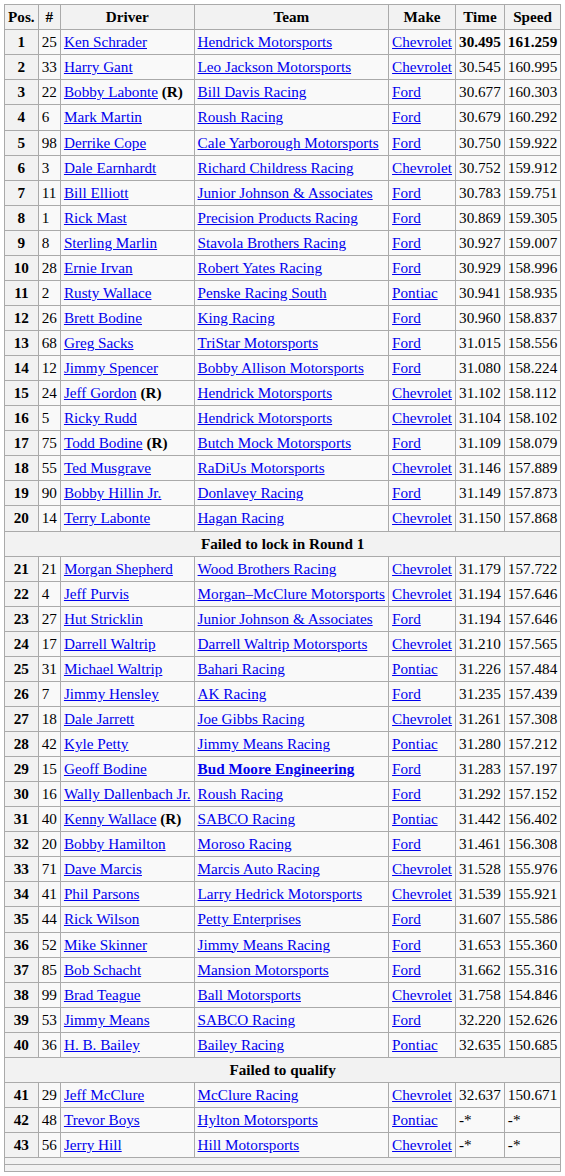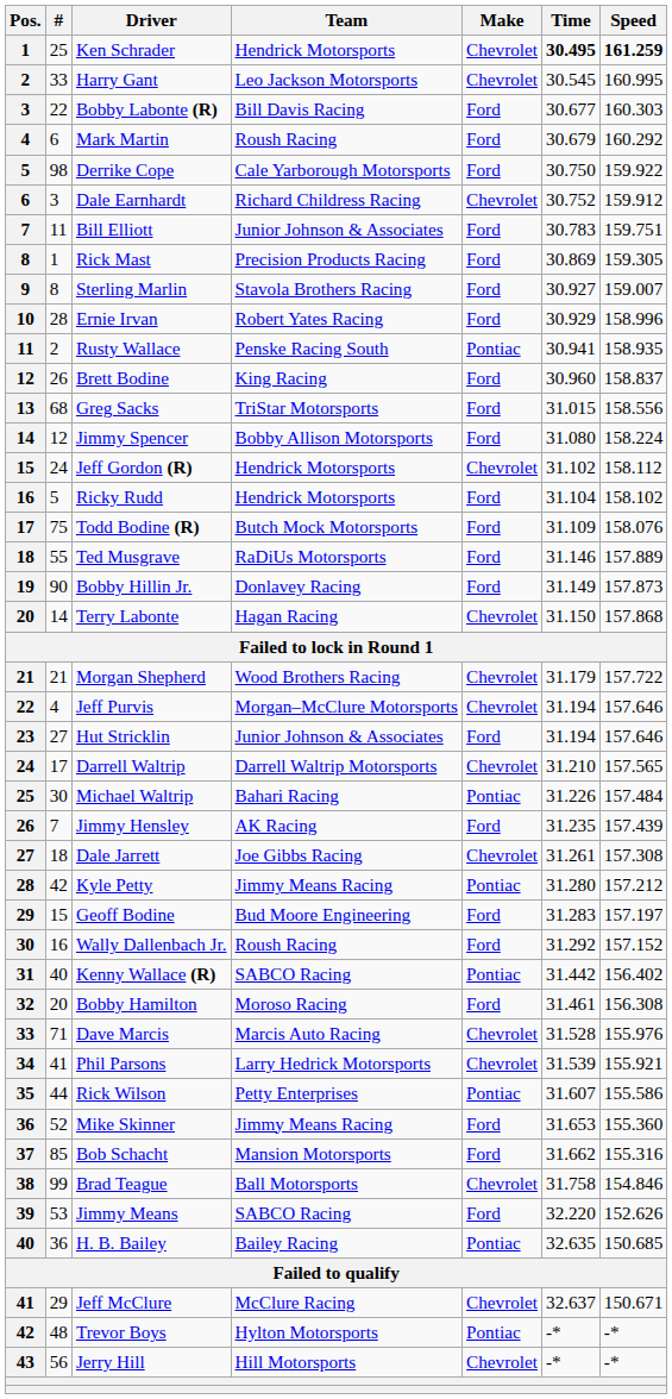 <table class="wikitable" style="font-size:95%">
 <tr>
 <th>Pos.</th>
 <th>#</th>
 <th>Driver</th>
 <th>Team</th>
 <th>Make</th>
 <th>Time</th>
 <th>Speed</th>
 </tr>
 <tr>
 <th>1</th>
 <td>25</td>
 <td><a href='#'>Ken Schrader</a></td>
 <td><a href='#'>Hendrick Motorsports</a></td>
 <td><a href='#'>Chevrolet</a></td>
 <td><strong>30.495</strong></td>
 <td><strong>161.259</strong></td>
 </tr>
 <tr>
 <th>2</th>
 <td>33</td>
 <td><a href='#'>Harry Gant</a></td>
 <td><a href='#'>Leo Jackson Motorsports</a></td>
 <td><a href='#'>Chevrolet</a></td>
 <td>30.545</td>
 <td>160.995</td>
 </tr>
 <tr>
 <th>3</th>
 <td>22</td>
 <td><a href='#'>Bobby Labonte</a> <strong>(R)</strong></td>
 <td><a href='#'>Bill Davis Racing</a></td>
 <td><a href='#'>Ford</a></td>
 <td>30.677</td>
 <td>160.303</td>
 </tr>
 <tr>
 <th>4</th>
 <td>6</td>
 <td><a href='#'>Mark Martin</a></td>
 <td><a href='#'>Roush Racing</a></td>
 <td><a href='#'>Ford</a></td>
 <td>30.679</td>
 <td>160.292</td>
 </tr>
 <tr>
 <th>5</th>
 <td>98</td>
 <td><a href='#'>Derrike Cope</a></td>
 <td><a href='#'>Cale Yarborough Motorsports</a></td>
 <td><a href='#'>Ford</a></td>
 <td>30.750</td>
 <td>159.922</td>
 </tr>
 <tr>
 <th>6</th>
 <td>3</td>
 <td><a href='#'>Dale Earnhardt</a></td>
 <td><a href='#'>Richard Childress Racing</a></td>
 <td><a href='#'>Chevrolet</a></td>
 <td>30.752</td>
 <td>159.912</td>
 </tr>
 <tr>
 <th>7</th>
 <td>11</td>
 <td><a href='#'>Bill Elliott</a></td>
 <td><a href='#'>Junior Johnson & Associates</a></td>
 <td><a href='#'>Ford</a></td>
 <td>30.783</td>
 <td>159.751</td>
 </tr>
 <tr>
 <th>8</th>
 <td>1</td>
 <td><a href='#'>Rick Mast</a></td>
 <td><a href='#'>Precision Products Racing</a></td>
 <td><a href='#'>Ford</a></td>
 <td>30.869</td>
 <td>159.305</td>
 </tr>
 <tr>
 <th>9</th>
 <td>8</td>
 <td><a href='#'>Sterling Marlin</a></td>
 <td><a href='#'>Stavola Brothers Racing</a></td>
 <td><a href='#'>Ford</a></td>
 <td>30.927</td>
 <td>159.007</td>
 </tr>
 <tr>
 <th>10</th>
 <td>28</td>
 <td><a href='#'>Ernie Irvan</a></td>
 <td><a href='#'>Robert Yates Racing</a></td>
 <td><a href='#'>Ford</a></td>
 <td>30.929</td>
 <td>158.996</td>
 </tr>
 <tr>
 <th>11</th>
 <td>2</td>
 <td><a href='#'>Rusty Wallace</a></td>
 <td><a href='#'>Penske Racing South</a></td>
 <td><a href='#'>Pontiac</a></td>
 <td>30.941</td>
 <td>158.935</td>
 </tr>
 <tr>
 <th>12</th>
 <td>26</td>
 <td><a href='#'>Brett Bodine</a></td>
 <td><a href='#'>King Racing</a></td>
 <td><a href='#'>Ford</a></td>
 <td>30.960</td>
 <td>158.837</td>
 </tr>
 <tr>
 <th>13</th>
 <td>68</td>
 <td><a href='#'>Greg Sacks</a></td>
 <td><a href='#'>TriStar Motorsports</a></td>
 <td><a href='#'>Ford</a></td>
 <td>31.015</td>
 <td>158.556</td>
 </tr>
 <tr>
 <th>14</th>
 <td>12</td>
 <td><a href='#'>Jimmy Spencer</a></td>
 <td><a href='#'>Bobby Allison Motorsports</a></td>
 <td><a href='#'>Ford</a></td>
 <td>31.080</td>
 <td>158.224</td>
 </tr>
 <tr>
 <th>15</th>
 <td>24</td>
 <td><a href='#'>Jeff Gordon</a> <strong>(R)</strong></td>
 <td><a href='#'>Hendrick Motorsports</a></td>
 <td><a href='#'>Chevrolet</a></td>
 <td>31.102</td>
 <td>158.112</td>
 </tr>
 <tr>
 <th>16</th>
 <td>5</td>
 <td><a href='#'>Ricky Rudd</a></td>
 <td><a href='#'>Hendrick Motorsports</a></td>
-<td><a href='#'>Chevrolet</a></td>
+<td><a href='#'>Ford</a></td>
 <td>31.104</td>
 <td>158.102</td>
 </tr>
 <tr>
 <th>17</th>
 <td>75</td>
 <td><a href='#'>Todd Bodine</a> <strong>(R)</strong></td>
 <td><a href='#'>Butch Mock Motorsports</a></td>
 <td><a href='#'>Ford</a></td>
 <td>31.109</td>
-<td>158.079</td>
+<td>158.076</td>
 </tr>
 <tr>
 <th>18</th>
 <td>55</td>
 <td><a href='#'>Ted Musgrave</a></td>
 <td><a href='#'>RaDiUs Motorsports</a></td>
-<td><a href='#'>Chevrolet</a></td>
+<td><a href='#'>Ford</a></td>
 <td>31.146</td>
 <td>157.889</td>
 </tr>
 <tr>
 <th>19</th>
 <td>90</td>
 <td><a href='#'>Bobby Hillin Jr.</a></td>
 <td><a href='#'>Donlavey Racing</a></td>
 <td><a href='#'>Ford</a></td>
 <td>31.149</td>
 <td>157.873</td>
 </tr>
 <tr>
 <th>20</th>
 <td>14</td>
 <td><a href='#'>Terry Labonte</a></td>
 <td><a href='#'>Hagan Racing</a></td>
 <td><a href='#'>Chevrolet</a></td>
 <td>31.150</td>
 <td>157.868</td>
 </tr>
 <tr>
 <th colspan="7">Failed to lock in Round 1</th>
 </tr>
 <tr>
 <th>21</th>
 <td>21</td>
 <td><a href='#'>Morgan Shepherd</a></td>
 <td><a href='#'>Wood Brothers Racing</a></td>
 <td><a href='#'>Chevrolet</a></td>
 <td>31.179</td>
 <td>157.722</td>
 </tr>
 <tr>
 <th>22</th>
 <td>4</td>
 <td><a href='#'>Jeff Purvis</a></td>
 <td><a href='#'>Morgan–McClure Motorsports</a></td>
 <td><a href='#'>Chevrolet</a></td>
 <td>31.194</td>
 <td>157.646</td>
 </tr>
 <tr>
 <th>23</th>
 <td>27</td>
 <td><a href='#'>Hut Stricklin</a></td>
 <td><a href='#'>Junior Johnson & Associates</a></td>
 <td><a href='#'>Ford</a></td>
 <td>31.194</td>
 <td>157.646</td>
 </tr>
 <tr>
 <th>24</th>
 <td>17</td>
 <td><a href='#'>Darrell Waltrip</a></td>
 <td><a href='#'>Darrell Waltrip Motorsports</a></td>
 <td><a href='#'>Chevrolet</a></td>
 <td>31.210</td>
 <td>157.565</td>
 </tr>
 <tr>
 <th>25</th>
-<td>31</td>
+<td>30</td>
 <td><a href='#'>Michael Waltrip</a></td>
 <td><a href='#'>Bahari Racing</a></td>
 <td><a href='#'>Pontiac</a></td>
 <td>31.226</td>
 <td>157.484</td>
 </tr>
 <tr>
 <th>26</th>
 <td>7</td>
 <td><a href='#'>Jimmy Hensley</a></td>
 <td><a href='#'>AK Racing</a></td>
 <td><a href='#'>Ford</a></td>
 <td>31.235</td>
 <td>157.439</td>
 </tr>
 <tr>
 <th>27</th>
 <td>18</td>
 <td><a href='#'>Dale Jarrett</a></td>
 <td><a href='#'>Joe Gibbs Racing</a></td>
 <td><a href='#'>Chevrolet</a></td>
 <td>31.261</td>
 <td>157.308</td>
 </tr>
 <tr>
 <th>28</th>
 <td>42</td>
 <td><a href='#'>Kyle Petty</a></td>
 <td><a href='#'>Jimmy Means Racing</a></td>
 <td><a href='#'>Pontiac</a></td>
 <td>31.280</td>
 <td>157.212</td>
 </tr>
 <tr>
 <th>29</th>
 <td>15</td>
 <td><a href='#'>Geoff Bodine</a></td>
-<td><strong><a href='#'>Bud Moore Engineering</a></strong></td>
+<td><a href='#'>Bud Moore Engineering</a></td>
 <td><a href='#'>Ford</a></td>
 <td>31.283</td>
 <td>157.197</td>
 </tr>
 <tr>
 <th>30</th>
 <td>16</td>
 <td><a href='#'>Wally Dallenbach Jr.</a></td>
 <td><a href='#'>Roush Racing</a></td>
 <td><a href='#'>Ford</a></td>
 <td>31.292</td>
 <td>157.152</td>
 </tr>
 <tr>
 <th>31</th>
 <td>40</td>
 <td><a href='#'>Kenny Wallace</a> <strong>(R)</strong></td>
 <td><a href='#'>SABCO Racing</a></td>
 <td><a href='#'>Pontiac</a></td>
 <td>31.442</td>
 <td>156.402</td>
 </tr>
 <tr>
 <th>32</th>
 <td>20</td>
 <td><a href='#'>Bobby Hamilton</a></td>
 <td><a href='#'>Moroso Racing</a></td>
 <td><a href='#'>Ford</a></td>
 <td>31.461</td>
 <td>156.308</td>
 </tr>
 <tr>
 <th>33</th>
 <td>71</td>
 <td><a href='#'>Dave Marcis</a></td>
 <td><a href='#'>Marcis Auto Racing</a></td>
 <td><a href='#'>Chevrolet</a></td>
 <td>31.528</td>
 <td>155.976</td>
 </tr>
 <tr>
 <th>34</th>
 <td>41</td>
 <td><a href='#'>Phil Parsons</a></td>
 <td><a href='#'>Larry Hedrick Motorsports</a></td>
 <td><a href='#'>Chevrolet</a></td>
 <td>31.539</td>
 <td>155.921</td>
 </tr>
 <tr>
 <th>35</th>
 <td>44</td>
 <td><a href='#'>Rick Wilson</a></td>
 <td><a href='#'>Petty Enterprises</a></td>
-<td><a href='#'>Ford</a></td>
+<td><a href='#'>Pontiac</a></td>
 <td>31.607</td>
 <td>155.586</td>
 </tr>
 <tr>
 <th>36</th>
 <td>52</td>
 <td><a href='#'>Mike Skinner</a></td>
 <td><a href='#'>Jimmy Means Racing</a></td>
 <td><a href='#'>Ford</a></td>
 <td>31.653</td>
 <td>155.360</td>
 </tr>
 <tr>
 <th>37</th>
 <td>85</td>
 <td><a href='#'>Bob Schacht</a></td>
 <td><a href='#'>Mansion Motorsports</a></td>
 <td><a href='#'>Ford</a></td>
 <td>31.662</td>
 <td>155.316</td>
 </tr>
 <tr>
 <th>38</th>
 <td>99</td>
 <td><a href='#'>Brad Teague</a></td>
 <td><a href='#'>Ball Motorsports</a></td>
 <td><a href='#'>Chevrolet</a></td>
 <td>31.758</td>
 <td>154.846</td>
 </tr>
 <tr>
 <th>39</th>
 <td>53</td>
 <td><a href='#'>Jimmy Means</a></td>
 <td><a href='#'>SABCO Racing</a></td>
 <td><a href='#'>Ford</a></td>
 <td>32.220</td>
 <td>152.626</td>
 </tr>
 <tr>
 <th>40</th>
 <td>36</td>
 <td><a href='#'>H. B. Bailey</a></td>
 <td><a href='#'>Bailey Racing</a></td>
 <td><a href='#'>Pontiac</a></td>
 <td>32.635</td>
 <td>150.685</td>
 </tr>
 <tr>
 <th colspan="7">Failed to qualify</th>
 </tr>
 <tr>
 <th>41</th>
 <td>29</td>
 <td><a href='#'>Jeff McClure</a></td>
 <td><a href='#'>McClure Racing</a></td>
 <td><a href='#'>Chevrolet</a></td>
 <td>32.637</td>
 <td>150.671</td>
 </tr>
 <tr>
 <th>42</th>
 <td>48</td>
 <td><a href='#'>Trevor Boys</a></td>
 <td><a href='#'>Hylton Motorsports</a></td>
 <td><a href='#'>Pontiac</a></td>
 <td>-*</td>
 <td>-*</td>
 </tr>
 <tr>
 <th>43</th>
 <td>56</td>
 <td><a href='#'>Jerry Hill</a></td>
 <td><a href='#'>Hill Motorsports</a></td>
 <td><a href='#'>Chevrolet</a></td>
 <td>-*</td>
 <td>-*</td>
 </tr>
 <tr>
 <th colspan="7"></th>
 </tr>
 <tr>
 <th colspan="7"></th>
 </tr>
 </table>
